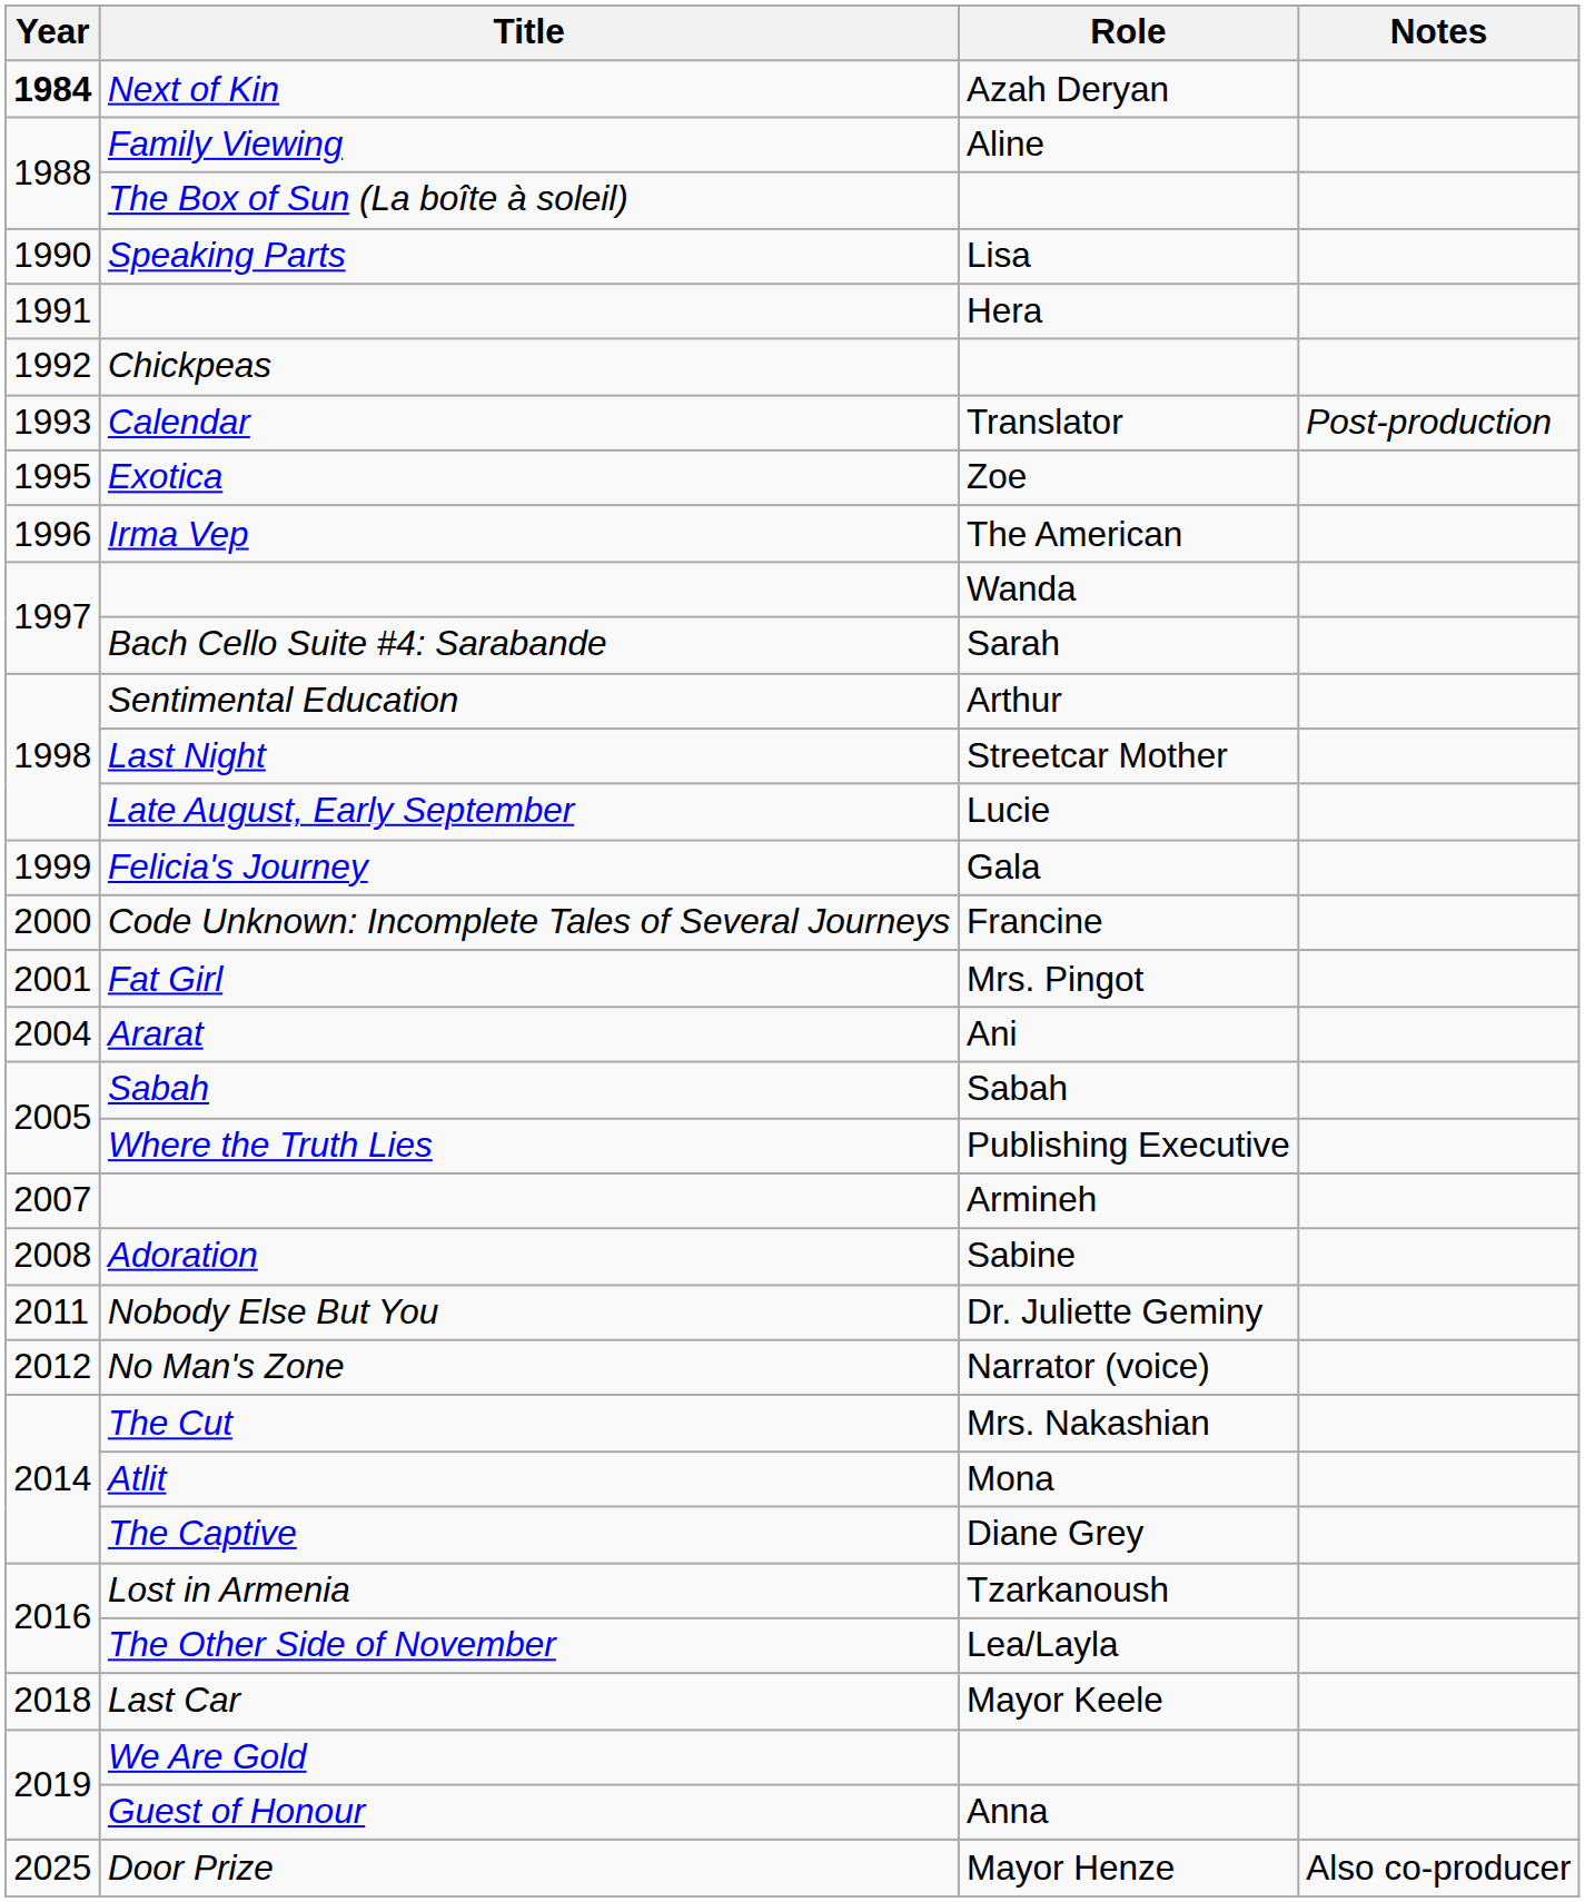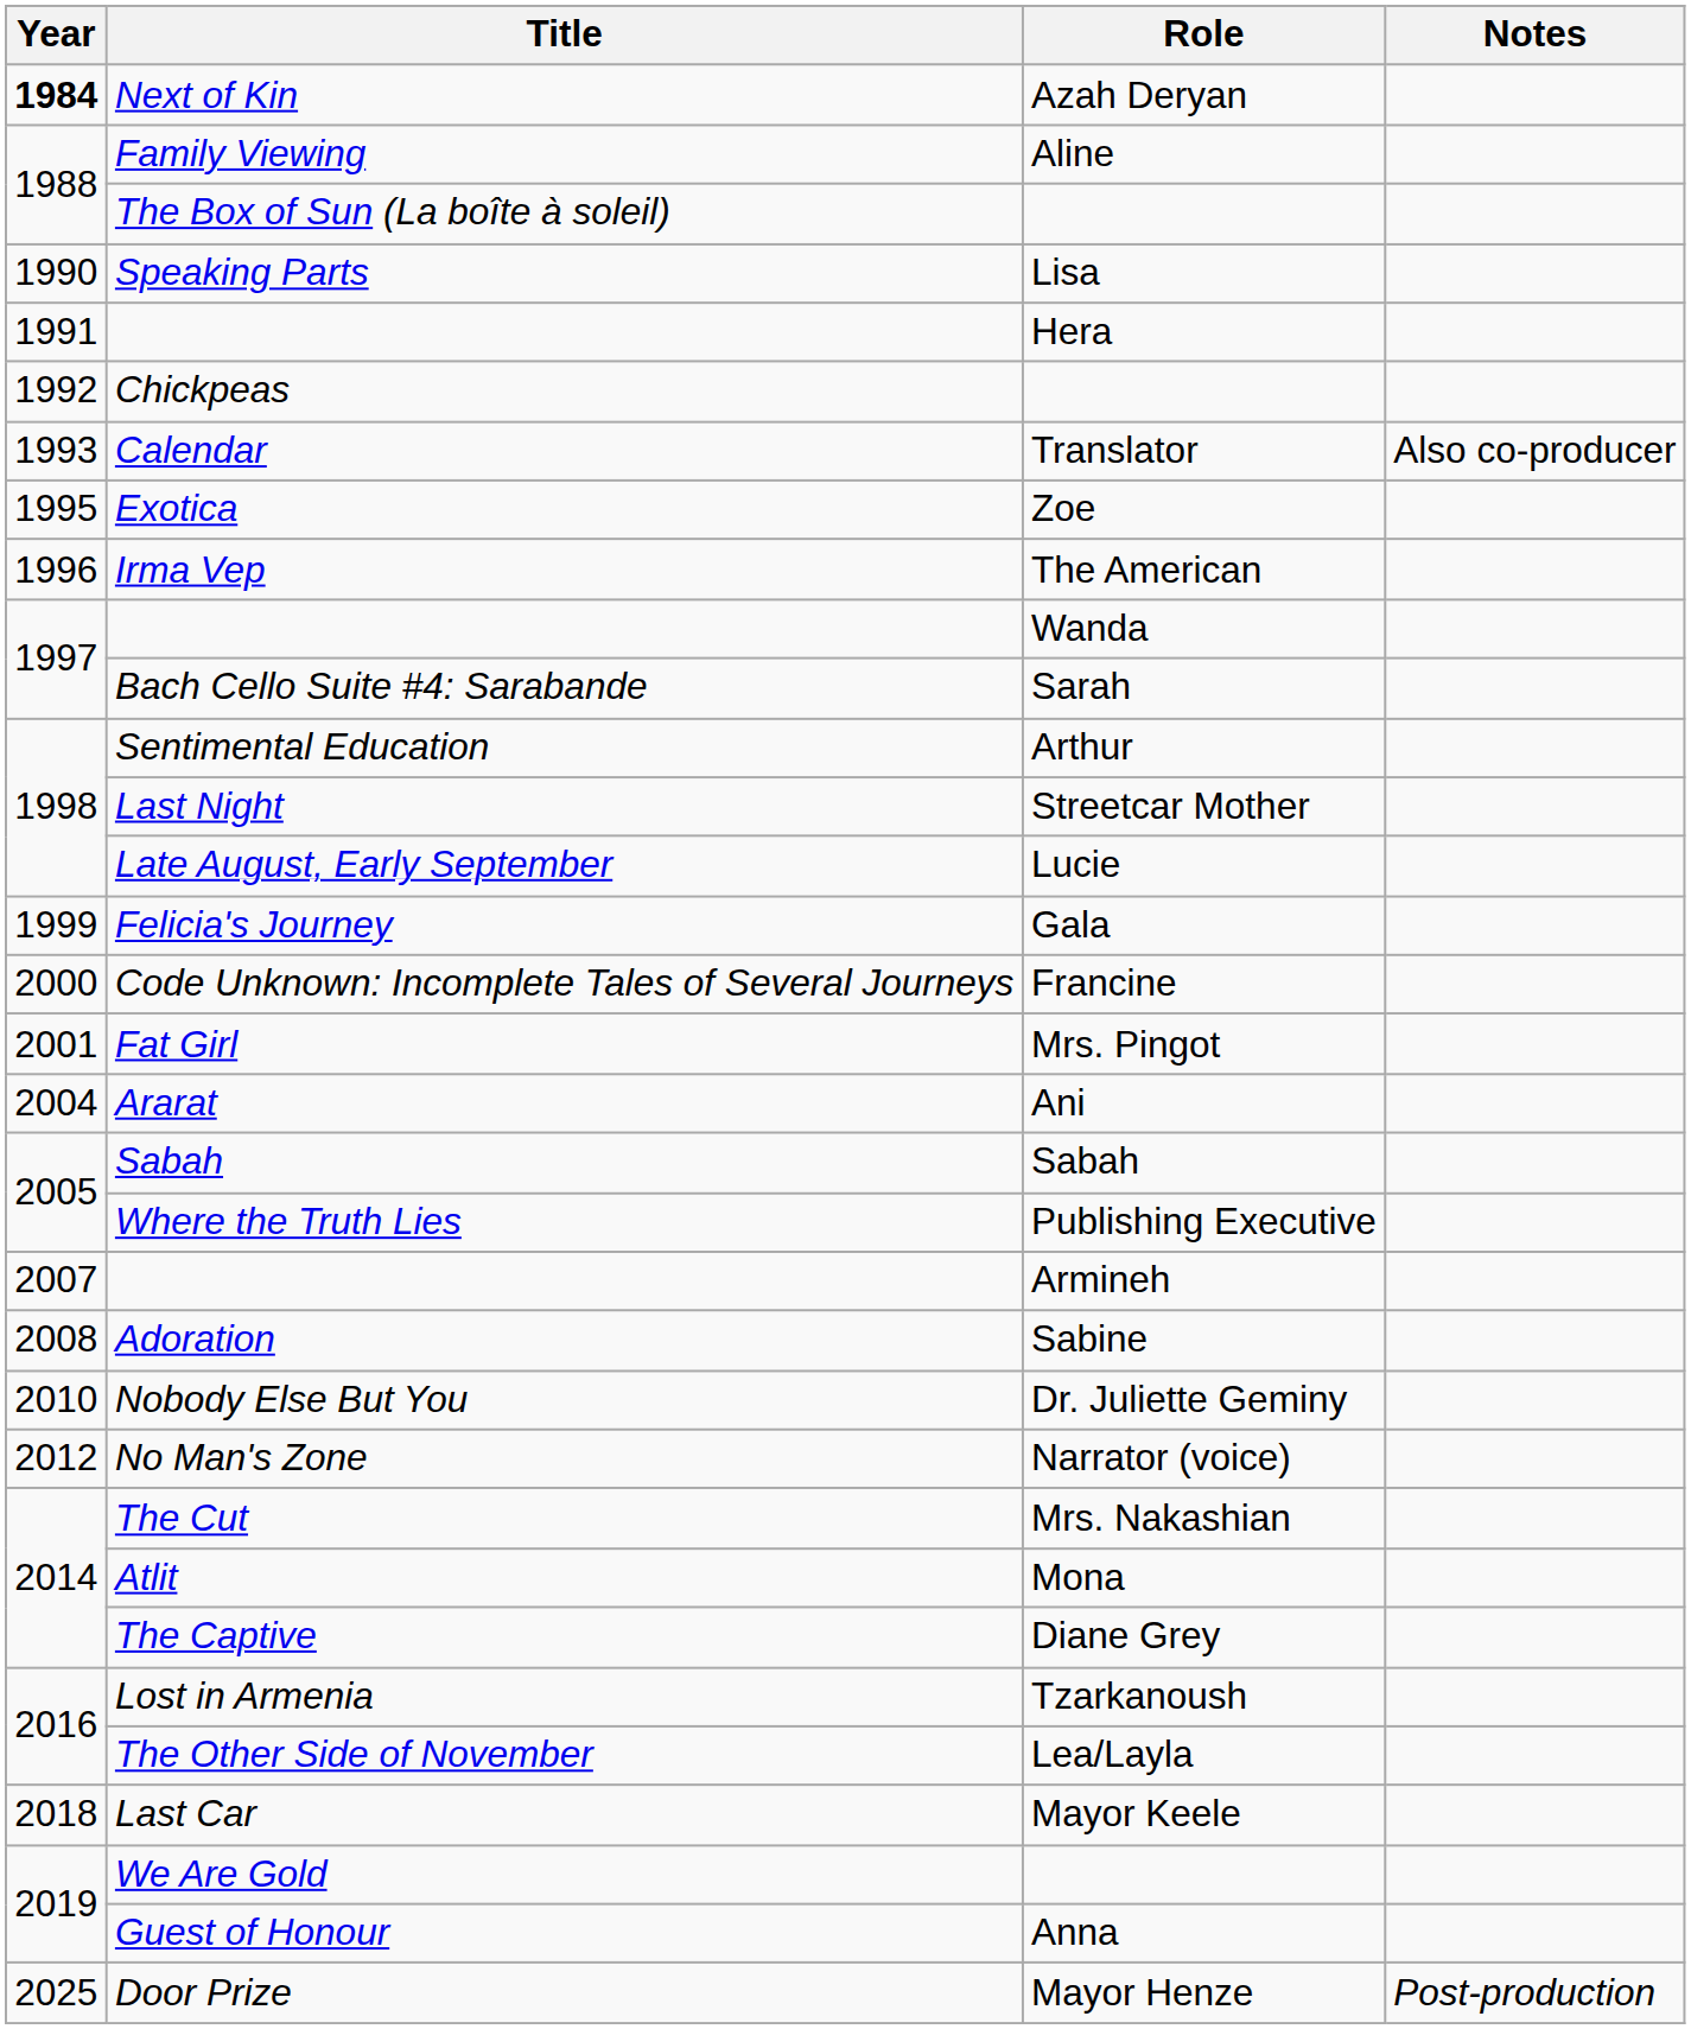 <table class="wikitable sortable">
 <tr>
 <th>Year</th>
 <th>Title</th>
 <th>Role</th>
 <th class="unsortable">Notes</th>
 </tr>
 <tr>
 <td><strong>1984</strong></td>
 <td><em><a href='#'>Next of Kin</a></em></td>
 <td>Azah Deryan</td>
 <td></td>
 </tr>
 <tr>
 <td rowspan="2">1988</td>
 <td><em><a href='#'>Family Viewing</a></em></td>
 <td>Aline</td>
 <td></td>
 </tr>
 <tr>
 <td data-sort-value="Box of Sun, The"><em><a href='#'>The Box of Sun</a> (La boîte à soleil)</em></td>
 <td></td>
 <td></td>
 </tr>
 <tr>
 <td>1990</td>
 <td><em><a href='#'>Speaking Parts</a></em></td>
 <td>Lisa</td>
 <td></td>
 </tr>
 <tr>
 <td>1991</td>
 <td><em></em></td>
 <td>Hera</td>
 <td></td>
 </tr>
 <tr>
 <td>1992</td>
 <td><em>Chickpeas</em></td>
 <td></td>
 <td></td>
 </tr>
 <tr>
 <td>1993</td>
 <td><em><a href='#'>Calendar</a></em></td>
 <td>Translator</td>
-<td><em>Post-production</em></td>
+<td>Also co-producer</td>
 </tr>
 <tr>
 <td>1995</td>
 <td><em><a href='#'>Exotica</a></em></td>
 <td>Zoe</td>
 <td></td>
 </tr>
 <tr>
 <td>1996</td>
 <td><em><a href='#'>Irma Vep</a></em></td>
 <td>The American</td>
 <td></td>
 </tr>
 <tr>
 <td rowspan="2">1997</td>
 <td><em></em></td>
 <td>Wanda</td>
 <td></td>
 </tr>
 <tr>
 <td><em>Bach Cello Suite #4: Sarabande</em></td>
 <td>Sarah</td>
 <td></td>
 </tr>
 <tr>
 <td rowspan="3">1998</td>
 <td><em>Sentimental Education</em></td>
 <td>Arthur</td>
 <td></td>
 </tr>
 <tr>
 <td><em><a href='#'>Last Night</a></em></td>
 <td>Streetcar Mother</td>
 <td></td>
 </tr>
 <tr>
 <td><em><a href='#'>Late August, Early September</a></em></td>
 <td>Lucie</td>
 <td></td>
 </tr>
 <tr>
 <td>1999</td>
 <td><em><a href='#'>Felicia's Journey</a></em></td>
 <td>Gala</td>
 <td></td>
 </tr>
 <tr>
 <td>2000</td>
 <td><em>Code Unknown: Incomplete Tales of Several Journeys</em></td>
 <td>Francine</td>
 <td></td>
 </tr>
 <tr>
 <td>2001</td>
 <td><em><a href='#'>Fat Girl</a></em></td>
 <td>Mrs. Pingot</td>
 <td></td>
 </tr>
 <tr>
 <td>2004</td>
 <td><em><a href='#'>Ararat</a></em></td>
 <td>Ani</td>
 <td></td>
 </tr>
 <tr>
 <td rowspan="2">2005</td>
 <td><em><a href='#'>Sabah</a></em></td>
 <td>Sabah</td>
 <td></td>
 </tr>
 <tr>
 <td><em><a href='#'>Where the Truth Lies</a></em></td>
 <td>Publishing Executive</td>
 <td></td>
 </tr>
 <tr>
 <td>2007</td>
 <td><em></em></td>
 <td>Armineh</td>
 <td></td>
 </tr>
 <tr>
 <td>2008</td>
 <td><em><a href='#'>Adoration</a></em></td>
 <td>Sabine</td>
 <td></td>
 </tr>
 <tr>
-<td>2011</td>
+<td>2010</td>
 <td><em>Nobody Else But You</em></td>
 <td>Dr. Juliette Geminy</td>
 <td></td>
 </tr>
 <tr>
 <td>2012</td>
 <td><em>No Man's Zone</em></td>
 <td>Narrator (voice)</td>
 <td></td>
 </tr>
 <tr>
 <td rowspan="3">2014</td>
 <td data-sort-value="Cut, The"><em><a href='#'>The Cut</a></em></td>
 <td>Mrs. Nakashian</td>
 <td></td>
 </tr>
 <tr>
 <td><em><a href='#'>Atlit</a></em></td>
 <td>Mona</td>
 <td></td>
 </tr>
 <tr>
 <td data-sort-value="Captive, The"><a href='#'><em>The Captive</em></a></td>
 <td>Diane Grey</td>
 <td></td>
 </tr>
 <tr>
 <td rowspan="2">2016</td>
 <td><em>Lost in Armenia</em></td>
 <td>Tzarkanoush</td>
 <td></td>
 </tr>
 <tr>
 <td data-sort-value="Other Side of November, The"><em><a href='#'>The Other Side of November</a></em></td>
 <td>Lea/Layla</td>
 <td></td>
 </tr>
 <tr>
 <td>2018</td>
 <td><em>Last Car</em></td>
 <td>Mayor Keele</td>
 <td></td>
 </tr>
 <tr>
 <td rowspan="2">2019</td>
 <td><em><a href='#'>We Are Gold</a></em></td>
 <td></td>
 <td></td>
 </tr>
 <tr>
 <td><em><a href='#'>Guest of Honour</a></em></td>
 <td>Anna</td>
 <td></td>
 </tr>
 <tr>
 <td>2025</td>
 <td><em>Door Prize</em></td>
 <td>Mayor Henze</td>
-<td>Also co-producer</td>
+<td><em>Post-production</em></td>
 </tr>
 </table>
